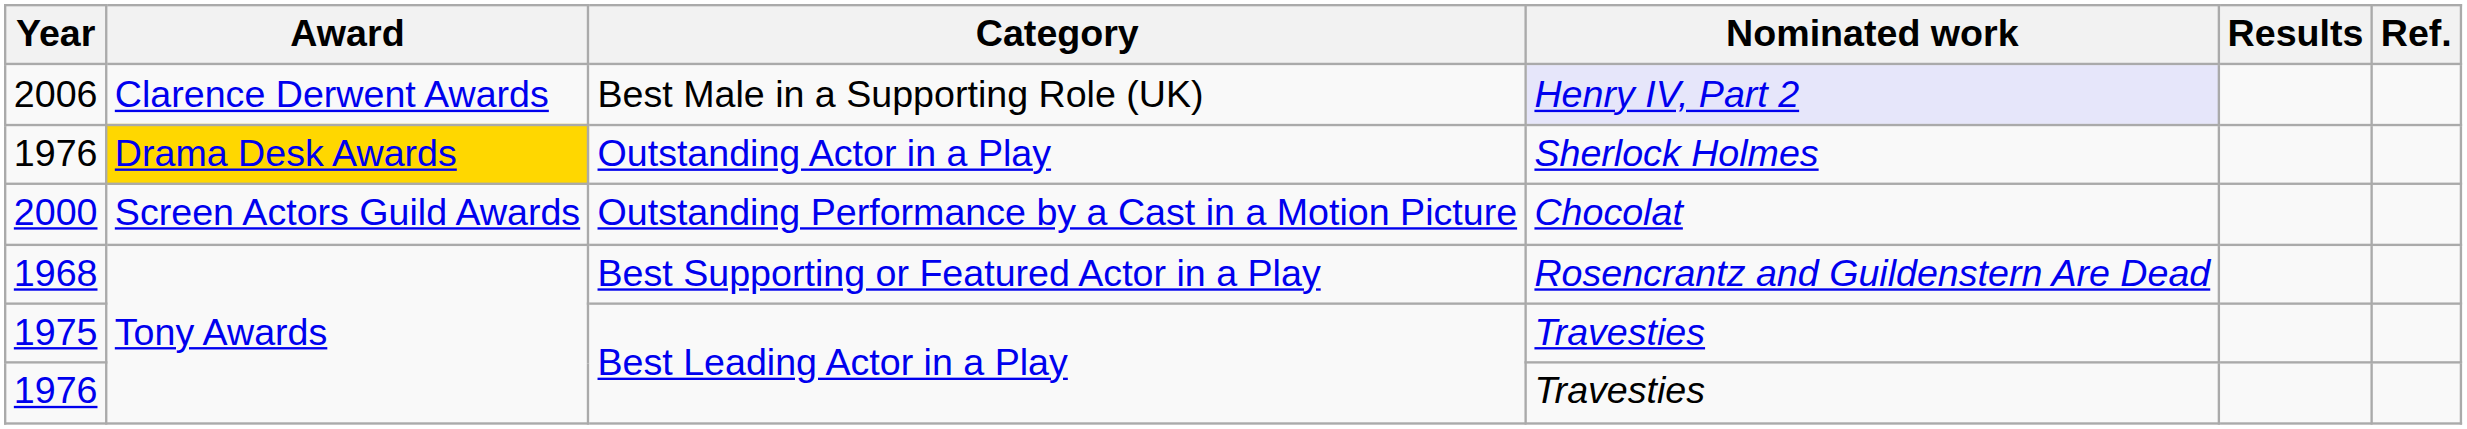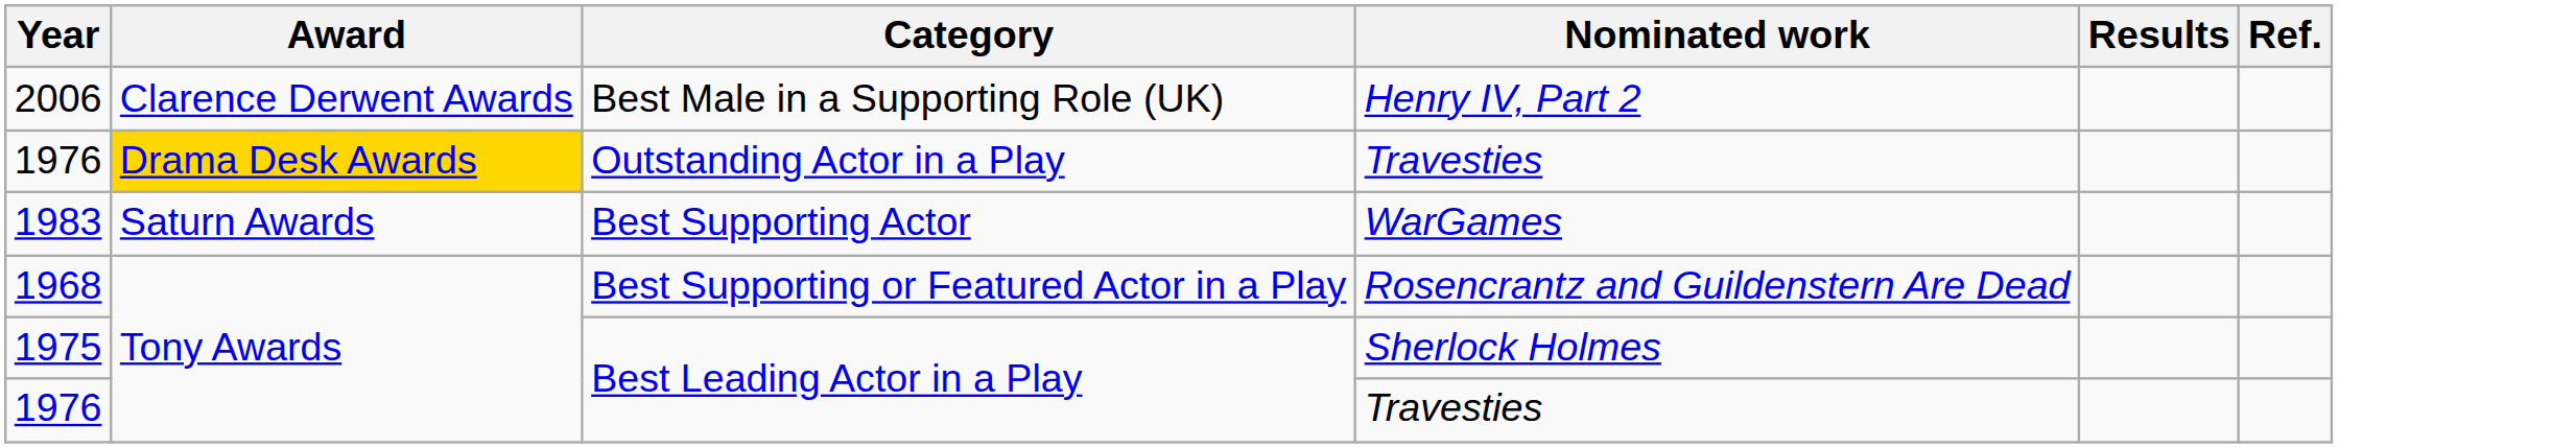 <table class="wikitable">
 <tr>
 <th>Year</th>
 <th>Award</th>
 <th>Category</th>
 <th>Nominated work</th>
 <th>Results</th>
 <th>Ref.</th>
 </tr>
 <tr>
 <td>2006</td>
 <td><a href='#'>Clarence Derwent Awards</a></td>
 <td>Best Male in a Supporting Role (UK)</td>
-<td style="background: lavender;"><em><a href='#'>Henry IV, Part 2</a></em></td>
+<td><em><a href='#'>Henry IV, Part 2</a></em></td>
 <td></td>
 <td align="center"></td>
 </tr>
 <tr>
 <td>1976</td>
 <td style="background: gold;"><a href='#'>Drama Desk Awards</a></td>
 <td><a href='#'>Outstanding Actor in a Play</a></td>
-<td><em><a href='#'>Sherlock Holmes</a></em></td>
+<td><em><a href='#'>Travesties</a></em></td>
 <td></td>
 <td align="center"></td>
 </tr>
 <tr>
-<td><a href='#'>2000</a></td>
-<td><a href='#'>Screen Actors Guild Awards</a></td>
-<td><a href='#'>Outstanding Performance by a Cast in a Motion Picture</a></td>
-<td><em><a href='#'>Chocolat</a></em></td>
+<td><a href='#'>1983</a></td>
+<td><a href='#'>Saturn Awards</a></td>
+<td><a href='#'>Best Supporting Actor</a></td>
+<td><em><a href='#'>WarGames</a></em></td>
 <td></td>
 <td align="center"></td>
 </tr>
 <tr>
 <td><a href='#'>1968</a></td>
 <td rowspan="3"><a href='#'>Tony Awards</a></td>
 <td><a href='#'>Best Supporting or Featured Actor in a Play</a></td>
 <td><em><a href='#'>Rosencrantz and Guildenstern Are Dead</a></em></td>
 <td></td>
 <td align="center"></td>
 </tr>
 <tr>
 <td><a href='#'>1975</a></td>
 <td rowspan="2"><a href='#'>Best Leading Actor in a Play</a></td>
-<td><em><a href='#'>Travesties</a></em></td>
+<td><em><a href='#'>Sherlock Holmes</a></em></td>
 <td></td>
 <td align="center"></td>
 </tr>
 <tr>
 <td><a href='#'>1976</a></td>
 <td><em>Travesties</em></td>
 <td></td>
 <td align="center"></td>
 </tr>
 </table>
